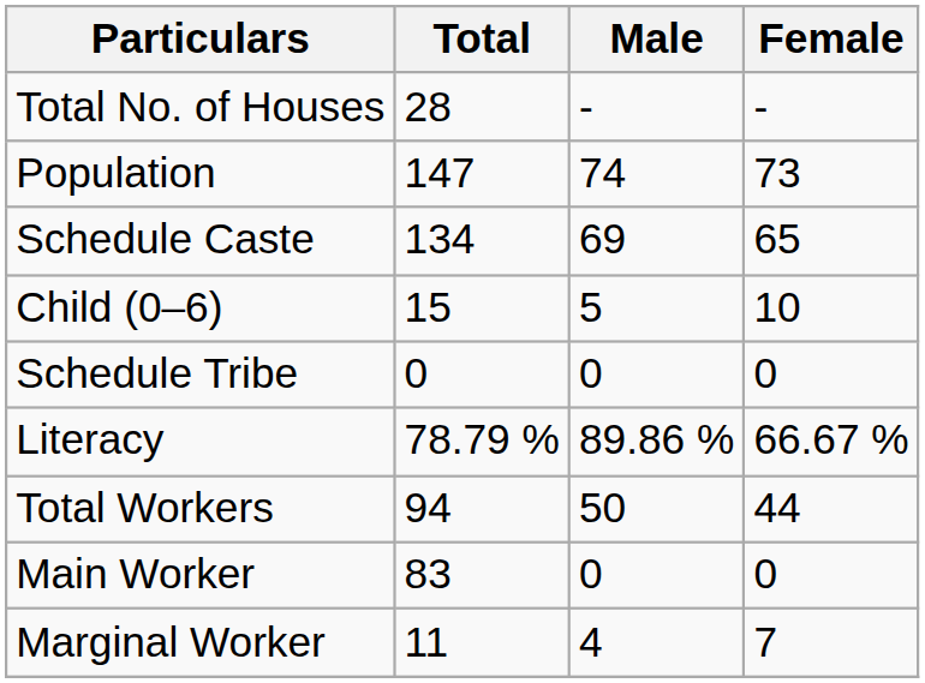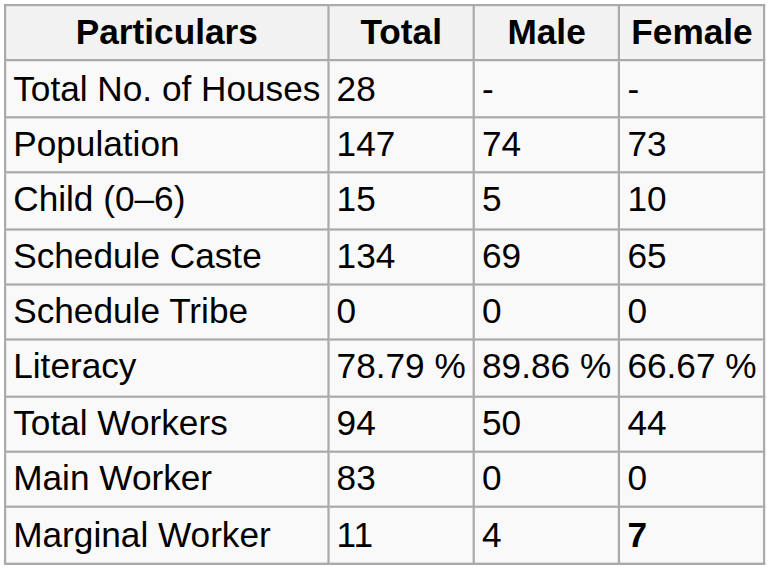 <table class="wikitable sortable">
 <tr>
 <th>Particulars</th>
 <th>Total</th>
 <th>Male</th>
 <th>Female</th>
 </tr>
 <tr>
 <td>Total No. of Houses</td>
 <td>28</td>
 <td>-</td>
 <td>-</td>
 </tr>
 <tr>
 <td>Population</td>
 <td>147</td>
 <td>74</td>
 <td>73</td>
 </tr>
 <tr>
+<td>Child (0–6)</td>
+<td>15</td>
+<td>5</td>
+<td>10</td>
+</tr>
+<tr>
 <td>Schedule Caste</td>
 <td>134</td>
 <td>69</td>
 <td>65</td>
-</tr>
-<tr>
-<td>Child (0–6)</td>
-<td>15</td>
-<td>5</td>
-<td>10</td>
 </tr>
 <tr>
 <td>Schedule Tribe</td>
 <td>0</td>
 <td>0</td>
 <td>0</td>
 </tr>
 <tr>
 <td>Literacy</td>
 <td>78.79 %</td>
 <td>89.86 %</td>
 <td>66.67 %</td>
 </tr>
 <tr>
 <td>Total Workers</td>
 <td>94</td>
 <td>50</td>
 <td>44</td>
 </tr>
 <tr>
 <td>Main Worker</td>
 <td>83</td>
 <td>0</td>
 <td>0</td>
 </tr>
 <tr>
 <td>Marginal Worker</td>
 <td>11</td>
 <td>4</td>
-<td>7</td>
+<td><strong>7</strong></td>
 </tr>
 <tr>
 </tr>
 </table>
